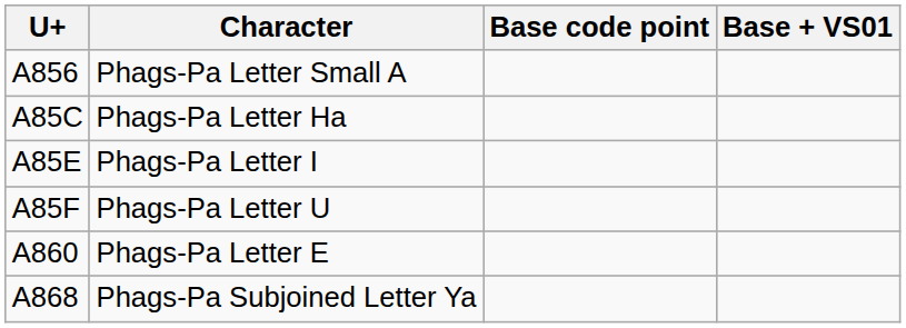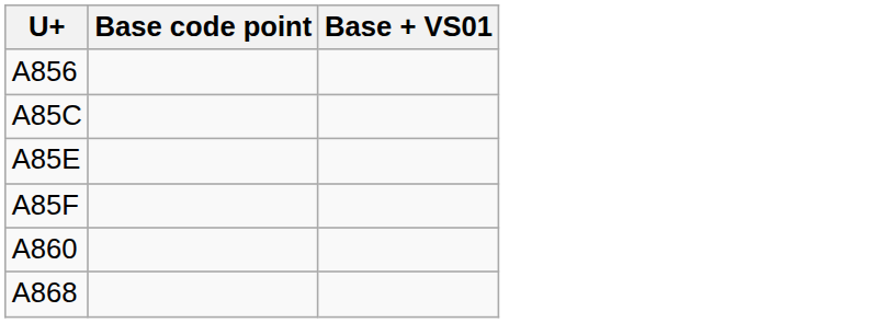 <table class="wikitable nounderlines">
 <tr>
 <th>U+</th>
-<th>Character</th>
 <th>Base code point</th>
 <th>Base + VS01</th>
 </tr>
 <tr>
 <td>A856</td>
-<td>Phags‑Pa Letter Small A</td>
 <td></td>
 <td></td>
 </tr>
 <tr>
 <td>A85C</td>
-<td>Phags‑Pa Letter Ha</td>
 <td></td>
 <td></td>
 </tr>
 <tr>
 <td>A85E</td>
-<td>Phags‑Pa Letter I</td>
 <td></td>
 <td></td>
 </tr>
 <tr>
 <td>A85F</td>
-<td>Phags‑Pa Letter U</td>
 <td></td>
 <td></td>
 </tr>
 <tr>
 <td>A860</td>
-<td>Phags‑Pa Letter E</td>
 <td></td>
 <td></td>
 </tr>
 <tr>
 <td>A868</td>
-<td>Phags‑Pa Subjoined Letter Ya</td>
 <td></td>
 <td></td>
 </tr>
 </table>
